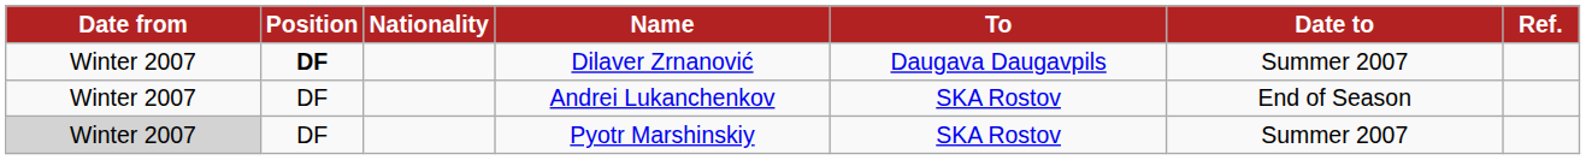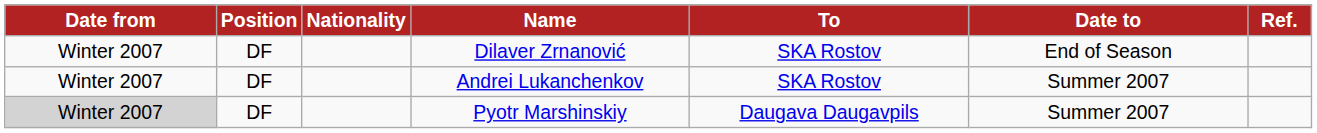 <table class="wikitable" style="text-align:center; font-size:90%; ">
 <tr>
 <th style="background:#B22222; color:white; width:150px;">Date from</th>
 <th style="background:#B22222; color:white; width:50px;">Position</th>
 <th style="background:#B22222; color:white; width:50px;">Nationality</th>
 <th style="background:#B22222; color:white; width:200px;">Name</th>
 <th style="background:#B22222; color:white; width:200px;">To</th>
 <th style="background:#B22222; color:white; width:200px;">Date to</th>
 <th style="background:#B22222; color:white; width:40px;">Ref.</th>
 </tr>
 <tr>
 <td>Winter 2007</td>
-<td><strong>DF</strong></td>
+<td>DF</td>
 <td></td>
 <td><a href='#'>Dilaver Zrnanović</a></td>
-<td><a href='#'>Daugava Daugavpils</a></td>
-<td>Summer 2007</td>
+<td><a href='#'>SKA Rostov</a></td>
+<td>End of Season</td>
 <td></td>
 </tr>
 <tr>
 <td>Winter 2007</td>
 <td>DF</td>
 <td></td>
 <td><a href='#'>Andrei Lukanchenkov</a></td>
 <td><a href='#'>SKA Rostov</a></td>
-<td>End of Season</td>
+<td>Summer 2007</td>
 <td></td>
 </tr>
 <tr>
 <td style="background: lightgrey;">Winter 2007</td>
 <td>DF</td>
 <td></td>
 <td><a href='#'>Pyotr Marshinskiy</a></td>
-<td><a href='#'>SKA Rostov</a></td>
+<td><a href='#'>Daugava Daugavpils</a></td>
 <td>Summer 2007</td>
 <td></td>
 </tr>
 </table>
